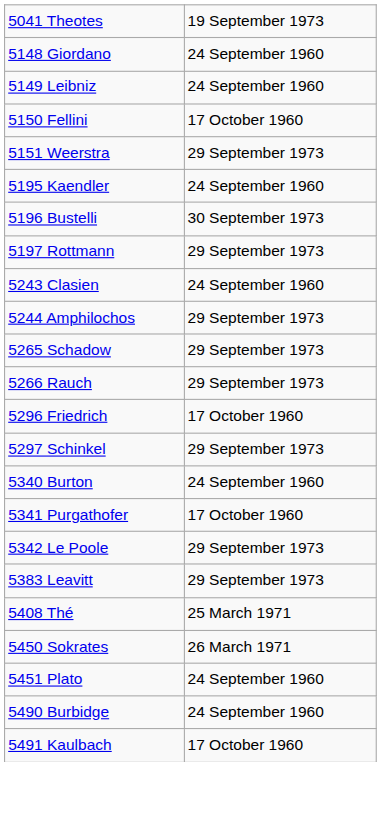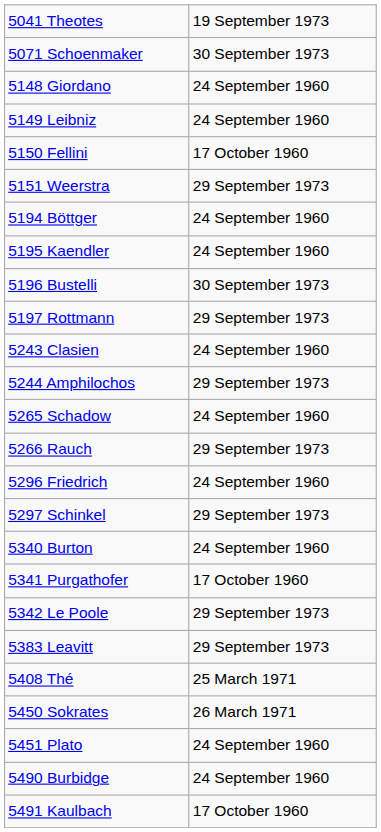 <table class="wikitable" style="font-size: 89%; float: left; width: 24em; margin-right: 1em; line-height: 1.65em">
 <tr>
 <td><a href='#'>5041 Theotes</a></td>
 <td>19 September 1973</td>
+</tr>
+<tr>
+<td><a href='#'>5071 Schoenmaker</a></td>
+<td>30 September 1973</td>
 </tr>
 <tr>
 <td><a href='#'>5148 Giordano</a></td>
 <td>24 September 1960</td>
 </tr>
 <tr>
 <td><a href='#'>5149 Leibniz</a></td>
 <td>24 September 1960</td>
 </tr>
 <tr>
 <td><a href='#'>5150 Fellini</a></td>
 <td>17 October 1960</td>
 </tr>
 <tr>
 <td><a href='#'>5151 Weerstra</a></td>
 <td>29 September 1973</td>
+</tr>
+<tr>
+<td><a href='#'>5194 Böttger</a></td>
+<td>24 September 1960</td>
 </tr>
 <tr>
 <td><a href='#'>5195 Kaendler</a></td>
 <td>24 September 1960</td>
 </tr>
 <tr>
 <td><a href='#'>5196 Bustelli</a></td>
 <td>30 September 1973</td>
 </tr>
 <tr>
 <td><a href='#'>5197 Rottmann</a></td>
 <td>29 September 1973</td>
 </tr>
 <tr>
 <td><a href='#'>5243 Clasien</a></td>
 <td>24 September 1960</td>
 </tr>
 <tr>
 <td><a href='#'>5244 Amphilochos</a></td>
 <td>29 September 1973</td>
 </tr>
 <tr>
 <td><a href='#'>5265 Schadow</a></td>
-<td>29 September 1973</td>
+<td>24 September 1960</td>
 </tr>
 <tr>
 <td><a href='#'>5266 Rauch</a></td>
 <td>29 September 1973</td>
 </tr>
 <tr>
 <td><a href='#'>5296 Friedrich</a></td>
-<td>17 October 1960</td>
+<td>24 September 1960</td>
 </tr>
 <tr>
 <td><a href='#'>5297 Schinkel</a></td>
 <td>29 September 1973</td>
 </tr>
 <tr>
 <td><a href='#'>5340 Burton</a></td>
 <td>24 September 1960</td>
 </tr>
 <tr>
 <td><a href='#'>5341 Purgathofer</a></td>
 <td>17 October 1960</td>
 </tr>
 <tr>
 <td><a href='#'>5342 Le Poole</a></td>
 <td>29 September 1973</td>
 </tr>
 <tr>
 <td><a href='#'>5383 Leavitt</a></td>
 <td>29 September 1973</td>
 </tr>
 <tr>
 <td><a href='#'>5408 Thé</a></td>
 <td>25 March 1971</td>
 </tr>
 <tr>
 <td><a href='#'>5450 Sokrates</a></td>
 <td>26 March 1971</td>
 </tr>
 <tr>
 <td><a href='#'>5451 Plato</a></td>
 <td>24 September 1960</td>
 </tr>
 <tr>
 <td><a href='#'>5490 Burbidge</a></td>
 <td>24 September 1960</td>
 </tr>
 <tr>
 <td><a href='#'>5491 Kaulbach</a></td>
 <td>17 October 1960</td>
 </tr>
 </table>
